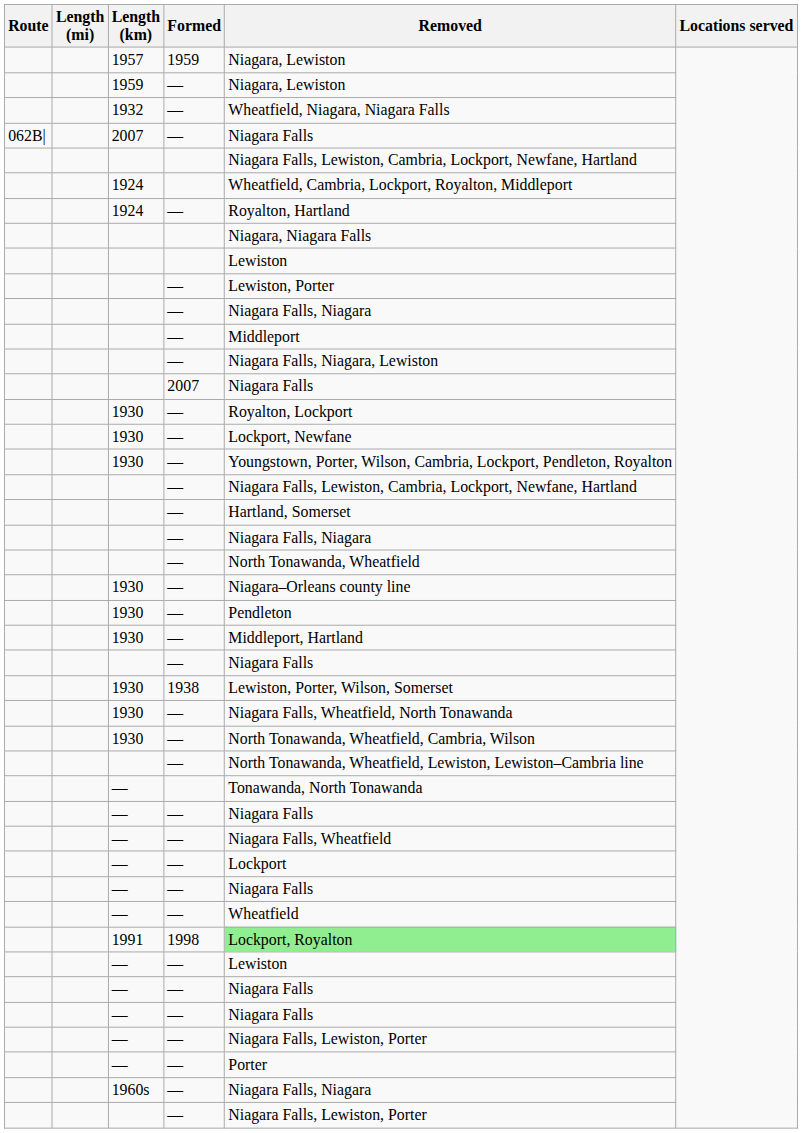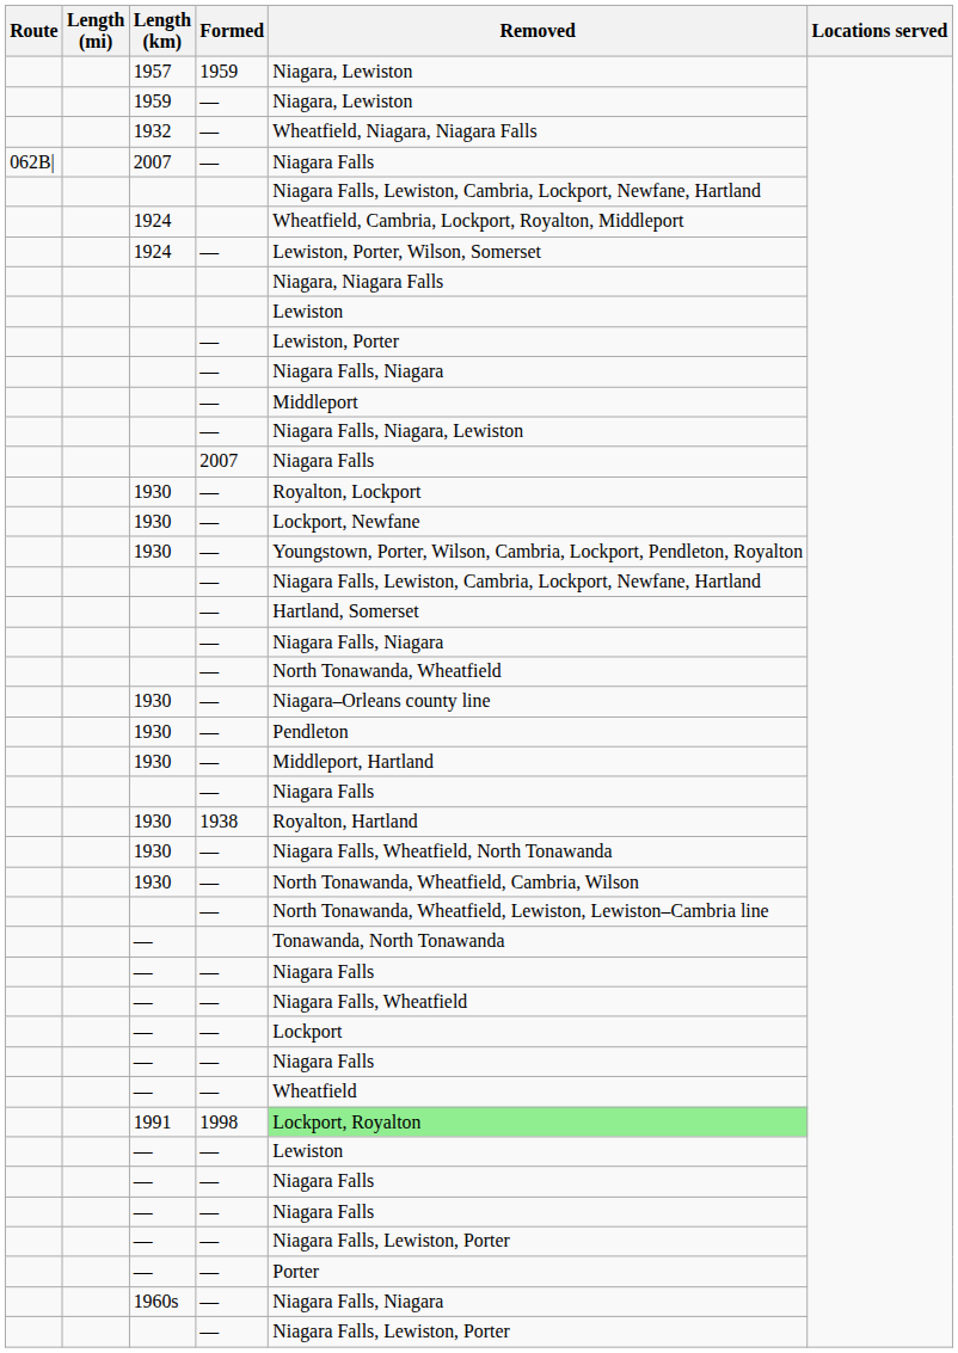 <table class="wikitable sortable">
 <tr>
 <th>Route</th>
 <th>Length<br>(mi)</th>
 <th>Length<br>(km)</th>
 <th>Formed</th>
 <th>Removed</th>
 <th class="unsortable">Locations served</th>
 </tr>
 <tr>
 <td></td>
 <td></td>
 <td>1957</td>
 <td>1959</td>
 <td>Niagara, Lewiston</td>
 </tr>
 <tr>
 <td></td>
 <td></td>
 <td>1959</td>
 <td>—</td>
 <td>Niagara, Lewiston</td>
 </tr>
 <tr>
 <td></td>
 <td></td>
 <td>1932</td>
 <td>—</td>
 <td>Wheatfield, Niagara, Niagara Falls</td>
 </tr>
 <tr>
 <td {{sort>062B|<br></td>
 <td></td>
 <td>2007</td>
 <td>—</td>
 <td>Niagara Falls</td>
 </tr>
 <tr>
 <td></td>
 <td></td>
 <td></td>
 <td></td>
 <td>Niagara Falls, Lewiston, Cambria, Lockport, Newfane, Hartland</td>
 </tr>
 <tr>
 <td></td>
 <td></td>
 <td>1924</td>
 <td></td>
 <td>Wheatfield, Cambria, Lockport, Royalton, Middleport</td>
 </tr>
 <tr>
 <td></td>
 <td></td>
 <td>1924</td>
 <td>—</td>
-<td>Royalton, Hartland</td>
+<td>Lewiston, Porter, Wilson, Somerset</td>
 </tr>
 <tr>
 <td></td>
 <td></td>
 <td></td>
 <td></td>
 <td>Niagara, Niagara Falls</td>
 </tr>
 <tr>
 <td></td>
 <td></td>
 <td></td>
 <td></td>
 <td>Lewiston</td>
 </tr>
 <tr>
 <td></td>
 <td></td>
 <td></td>
 <td>—</td>
 <td>Lewiston, Porter</td>
 </tr>
 <tr>
 <td></td>
 <td></td>
 <td></td>
 <td>—</td>
 <td>Niagara Falls, Niagara</td>
 </tr>
 <tr>
 <td></td>
 <td></td>
 <td></td>
 <td>—</td>
 <td>Middleport</td>
 </tr>
 <tr>
 <td></td>
 <td></td>
 <td></td>
 <td>—</td>
 <td>Niagara Falls, Niagara, Lewiston</td>
 </tr>
 <tr>
 <td></td>
 <td></td>
 <td></td>
 <td>2007</td>
 <td>Niagara Falls</td>
 </tr>
 <tr>
 <td></td>
 <td></td>
 <td>1930</td>
 <td>—</td>
 <td>Royalton, Lockport</td>
 </tr>
 <tr>
 <td></td>
 <td></td>
 <td>1930</td>
 <td>—</td>
 <td>Lockport, Newfane</td>
 </tr>
 <tr>
 <td></td>
 <td></td>
 <td>1930</td>
 <td>—</td>
 <td>Youngstown, Porter, Wilson, Cambria, Lockport, Pendleton, Royalton</td>
 </tr>
 <tr>
 <td></td>
 <td></td>
 <td></td>
 <td>—</td>
 <td>Niagara Falls, Lewiston, Cambria, Lockport, Newfane, Hartland</td>
 </tr>
 <tr>
 <td></td>
 <td></td>
 <td></td>
 <td>—</td>
 <td>Hartland, Somerset</td>
 </tr>
 <tr>
 <td></td>
 <td></td>
 <td></td>
 <td>—</td>
 <td>Niagara Falls, Niagara</td>
 </tr>
 <tr>
 <td></td>
 <td></td>
 <td></td>
 <td>—</td>
 <td>North Tonawanda, Wheatfield</td>
 </tr>
 <tr>
 <td></td>
 <td></td>
 <td>1930</td>
 <td>—</td>
 <td>Niagara–Orleans county line</td>
 </tr>
 <tr>
 <td></td>
 <td></td>
 <td>1930</td>
 <td>—</td>
 <td>Pendleton</td>
 </tr>
 <tr>
 <td></td>
 <td></td>
 <td>1930</td>
 <td>—</td>
 <td>Middleport, Hartland</td>
 </tr>
 <tr>
 <td></td>
 <td></td>
 <td></td>
 <td>—</td>
 <td>Niagara Falls</td>
 </tr>
 <tr>
 <td></td>
 <td></td>
 <td>1930</td>
 <td>1938</td>
-<td>Lewiston, Porter, Wilson, Somerset</td>
+<td>Royalton, Hartland</td>
 </tr>
 <tr>
 <td></td>
 <td></td>
 <td>1930</td>
 <td>—</td>
 <td>Niagara Falls, Wheatfield, North Tonawanda</td>
 </tr>
 <tr>
 <td></td>
 <td></td>
 <td>1930</td>
 <td>—</td>
 <td>North Tonawanda, Wheatfield, Cambria, Wilson</td>
 </tr>
 <tr>
 <td></td>
 <td></td>
 <td></td>
 <td>—</td>
 <td>North Tonawanda, Wheatfield, Lewiston, Lewiston–Cambria line</td>
 </tr>
 <tr>
 <td></td>
 <td></td>
 <td>—</td>
 <td></td>
 <td>Tonawanda, North Tonawanda</td>
 </tr>
 <tr>
 <td></td>
 <td></td>
 <td>—</td>
 <td>—</td>
 <td>Niagara Falls</td>
 </tr>
 <tr>
 <td></td>
 <td></td>
 <td>—</td>
 <td>—</td>
 <td>Niagara Falls, Wheatfield</td>
 </tr>
 <tr>
 <td></td>
 <td></td>
 <td>—</td>
 <td>—</td>
 <td>Lockport</td>
 </tr>
 <tr>
 <td></td>
 <td></td>
 <td>—</td>
 <td>—</td>
 <td>Niagara Falls</td>
 </tr>
 <tr>
 <td></td>
 <td></td>
 <td>—</td>
 <td>—</td>
 <td>Wheatfield</td>
 </tr>
 <tr>
 <td></td>
 <td></td>
 <td>1991</td>
 <td>1998</td>
 <td style="background: lightgreen;">Lockport, Royalton</td>
 </tr>
 <tr>
 <td></td>
 <td></td>
 <td>—</td>
 <td>—</td>
 <td>Lewiston</td>
 </tr>
 <tr>
 <td></td>
 <td></td>
 <td>—</td>
 <td>—</td>
 <td>Niagara Falls</td>
 </tr>
 <tr>
 <td></td>
 <td></td>
 <td>—</td>
 <td>—</td>
 <td>Niagara Falls</td>
 </tr>
 <tr>
 <td></td>
 <td></td>
 <td>—</td>
 <td>—</td>
 <td>Niagara Falls, Lewiston, Porter</td>
 </tr>
 <tr>
 <td></td>
 <td></td>
 <td>—</td>
 <td>—</td>
 <td>Porter</td>
 </tr>
 <tr>
 <td></td>
 <td></td>
 <td>1960s</td>
 <td>—</td>
 <td>Niagara Falls, Niagara</td>
 </tr>
 <tr>
 <td></td>
 <td></td>
 <td></td>
 <td>—</td>
 <td>Niagara Falls, Lewiston, Porter</td>
 </tr>
 </table>
